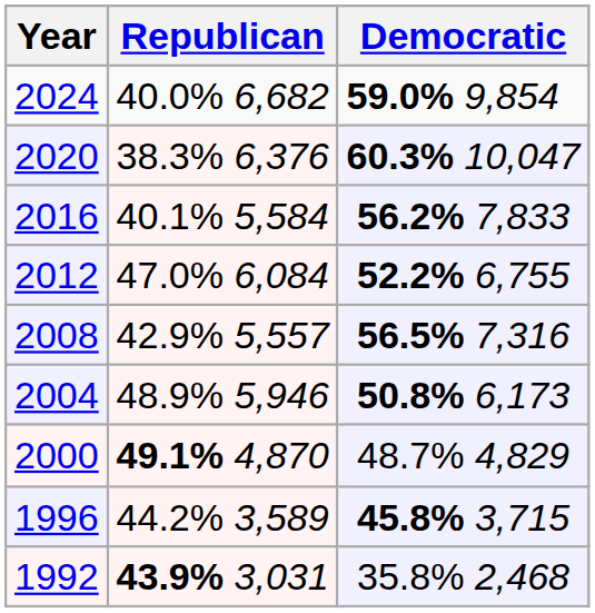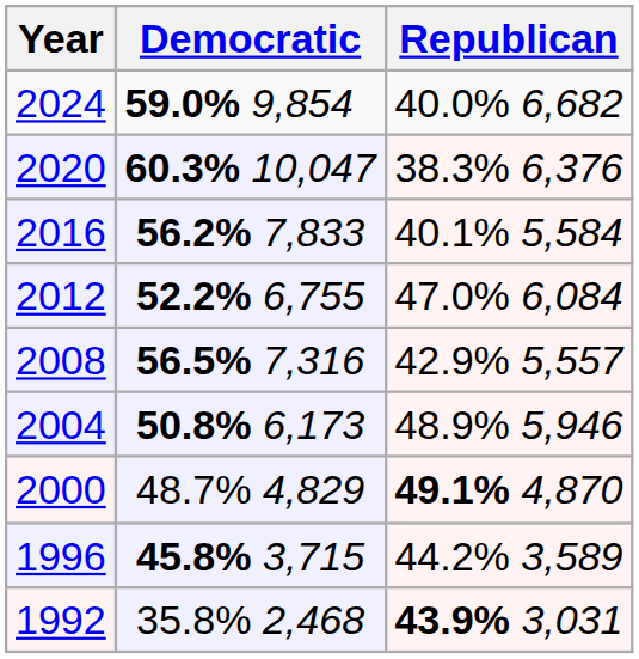 <table class="wikitable" style="font-size:95%;">
 <tr style="background:lightgrey;">
 <th>Year</th>
+<th><a href='#'>Democratic</a></th>
 <th><a href='#'>Republican</a></th>
-<th><a href='#'>Democratic</a></th>
 </tr>
 <tr>
 <td><a href='#'>2024</a></td>
+<td><strong>59.0%</strong> <em>9,854</em></td>
 <td>40.0% <em>6,682</em></td>
-<td><strong>59.0%</strong> <em>9,854</em></td>
 </tr>
 <tr>
 <td style="text-align:center; background:#f0f0ff;"><a href='#'>2020</a></td>
+<td style="text-align:center; background:#f0f0ff;"><strong>60.3%</strong> <em>10,047</em></td>
 <td style="text-align:center; background:#fff3f3;">38.3% <em>6,376</em></td>
-<td style="text-align:center; background:#f0f0ff;"><strong>60.3%</strong> <em>10,047</em></td>
 </tr>
 <tr>
 <td style="text-align:center; background:#f0f0ff;"><a href='#'>2016</a></td>
+<td style="text-align:center; background:#f0f0ff;"><strong>56.2%</strong> <em>7,833</em></td>
 <td style="text-align:center; background:#fff3f3;">40.1% <em>5,584</em></td>
-<td style="text-align:center; background:#f0f0ff;"><strong>56.2%</strong> <em>7,833</em></td>
 </tr>
 <tr>
 <td style="text-align:center; background:#f0f0ff;"><a href='#'>2012</a></td>
+<td style="text-align:center; background:#f0f0ff;"><strong>52.2%</strong> <em>6,755</em></td>
 <td style="text-align:center; background:#fff3f3;">47.0% <em>6,084</em></td>
-<td style="text-align:center; background:#f0f0ff;"><strong>52.2%</strong> <em>6,755</em></td>
 </tr>
 <tr>
 <td style="text-align:center; background:#f0f0ff;"><a href='#'>2008</a></td>
+<td style="text-align:center; background:#f0f0ff;"><strong>56.5%</strong> <em>7,316</em></td>
 <td style="text-align:center; background:#fff3f3;">42.9% <em>5,557</em></td>
-<td style="text-align:center; background:#f0f0ff;"><strong>56.5%</strong> <em>7,316</em></td>
 </tr>
 <tr>
 <td style="text-align:center; background:#f0f0ff;"><a href='#'>2004</a></td>
+<td style="text-align:center; background:#f0f0ff;"><strong>50.8%</strong> <em>6,173</em></td>
 <td style="text-align:center; background:#fff3f3;">48.9% <em>5,946</em></td>
-<td style="text-align:center; background:#f0f0ff;"><strong>50.8%</strong> <em>6,173</em></td>
 </tr>
 <tr>
 <td style="text-align:center; background:#fff3f3;"><a href='#'>2000</a></td>
+<td style="text-align:center; background:#f0f0ff;">48.7% <em>4,829</em></td>
 <td style="text-align:center; background:#fff3f3;"><strong>49.1%</strong> <em>4,870</em></td>
-<td style="text-align:center; background:#f0f0ff;">48.7% <em>4,829</em></td>
 </tr>
 <tr>
 <td style="text-align:center; background:#f0f0ff;"><a href='#'>1996</a></td>
+<td style="text-align:center; background:#f0f0ff;"><strong>45.8%</strong> <em>3,715</em></td>
 <td style="text-align:center; background:#fff3f3;">44.2% <em>3,589</em></td>
-<td style="text-align:center; background:#f0f0ff;"><strong>45.8%</strong> <em>3,715</em></td>
 </tr>
 <tr>
 <td style="text-align:center; background:#fff3f3;"><a href='#'>1992</a></td>
+<td style="text-align:center; background:#f0f0ff;">35.8% <em>2,468</em></td>
 <td style="text-align:center; background:#fff3f3;"><strong>43.9%</strong> <em>3,031</em></td>
-<td style="text-align:center; background:#f0f0ff;">35.8% <em>2,468</em></td>
 </tr>
 </table>
